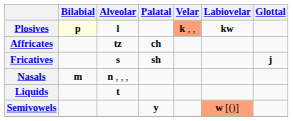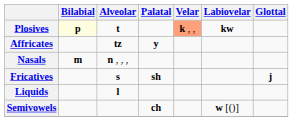 <table class="wikitable" style="text-align: center;">
 <tr>
 <th></th>
 <th><a href='#'>Bilabial</a></th>
 <th><a href='#'>Alveolar</a></th>
 <th><a href='#'>Palatal</a></th>
 <th><a href='#'>Velar</a></th>
 <th><a href='#'>Labiovelar</a></th>
 <th><a href='#'>Glottal</a></th>
 </tr>
 <tr>
 <th><a href='#'>Plosives</a></th>
 <td style="background: lightyellow;"><strong>p</strong></td>
-<td><strong>l</strong></td>
+<td><strong>t</strong></td>
 <td></td>
 <td style="background: lightsalmon;"><strong>k</strong> , , </td>
 <td><strong>kw</strong></td>
 <td></td>
 </tr>
 <tr>
 <th><a href='#'>Affricates</a></th>
 <td></td>
 <td><strong>tz</strong> </td>
-<td><strong>ch</strong> </td>
+<td><strong>y</strong> </td>
+<td></td>
+<td></td>
+<td></td>
+</tr>
+<tr>
+<th><a href='#'>Nasals</a></th>
+<td><strong>m</strong></td>
+<td><strong>n</strong> , , , </td>
+<td></td>
 <td></td>
 <td></td>
 <td></td>
 </tr>
 <tr>
 <th><a href='#'>Fricatives</a></th>
 <td></td>
 <td><strong>s</strong></td>
 <td><strong>sh</strong> </td>
 <td></td>
 <td></td>
 <td><strong>j</strong> </td>
 </tr>
 <tr>
-<th><a href='#'>Nasals</a></th>
-<td><strong>m</strong></td>
-<td><strong>n</strong> , , , </td>
-<td></td>
-<td></td>
-<td></td>
-<td></td>
-</tr>
-<tr>
 <th><a href='#'>Liquids</a></th>
 <td></td>
-<td><strong>t</strong></td>
+<td><strong>l</strong></td>
 <td></td>
 <td></td>
 <td></td>
 <td></td>
 </tr>
 <tr>
 <th><a href='#'>Semivowels</a></th>
 <td></td>
 <td></td>
-<td><strong>y</strong> </td>
+<td><strong>ch</strong> </td>
 <td></td>
-<td style="background: lightsalmon;"><strong>w</strong> [()]</td>
+<td><strong>w</strong> [()]</td>
 <td></td>
 </tr>
 <tr>
 </tr>
 </table>
